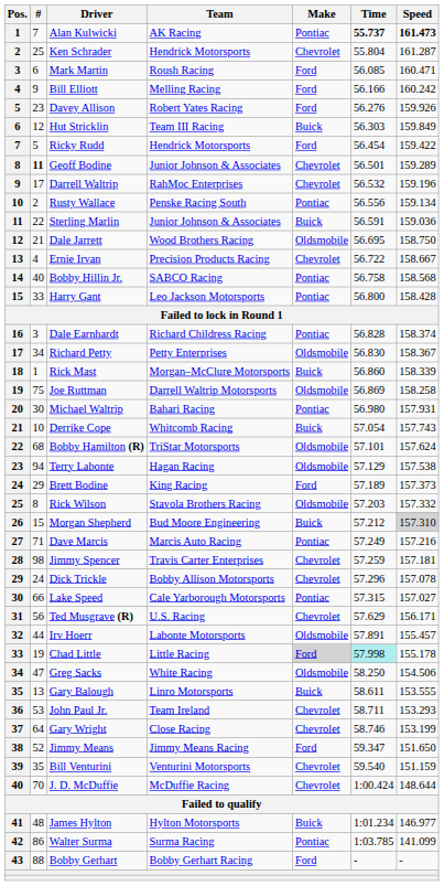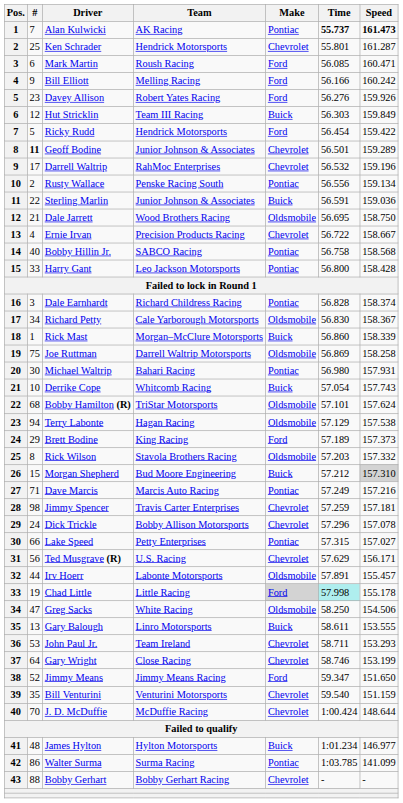 <table class="wikitable" style="font-size:95%">
 <tr>
 <th>Pos.</th>
 <th>#</th>
 <th>Driver</th>
 <th>Team</th>
 <th>Make</th>
 <th>Time</th>
 <th>Speed</th>
 </tr>
 <tr>
 <th>1</th>
 <td>7</td>
 <td><a href='#'>Alan Kulwicki</a></td>
 <td><a href='#'>AK Racing</a></td>
 <td><a href='#'>Pontiac</a></td>
 <td><strong>55.737</strong></td>
 <td><strong>161.473</strong></td>
 </tr>
 <tr>
 <th>2</th>
 <td>25</td>
 <td><a href='#'>Ken Schrader</a></td>
 <td><a href='#'>Hendrick Motorsports</a></td>
 <td><a href='#'>Chevrolet</a></td>
-<td>55.804</td>
+<td>55.801</td>
 <td>161.287</td>
 </tr>
 <tr>
 <th>3</th>
 <td>6</td>
 <td><a href='#'>Mark Martin</a></td>
 <td><a href='#'>Roush Racing</a></td>
 <td><a href='#'>Ford</a></td>
 <td>56.085</td>
 <td>160.471</td>
 </tr>
 <tr>
 <th>4</th>
 <td>9</td>
 <td><a href='#'>Bill Elliott</a></td>
 <td><a href='#'>Melling Racing</a></td>
 <td><a href='#'>Ford</a></td>
 <td>56.166</td>
 <td>160.242</td>
 </tr>
 <tr>
 <th>5</th>
 <td>23</td>
 <td><a href='#'>Davey Allison</a></td>
 <td><a href='#'>Robert Yates Racing</a></td>
 <td><a href='#'>Ford</a></td>
 <td>56.276</td>
 <td>159.926</td>
 </tr>
 <tr>
 <th>6</th>
 <td>12</td>
 <td><a href='#'>Hut Stricklin</a></td>
 <td><a href='#'>Team III Racing</a></td>
 <td><a href='#'>Buick</a></td>
 <td>56.303</td>
 <td>159.849</td>
 </tr>
 <tr>
 <th>7</th>
 <td>5</td>
 <td><a href='#'>Ricky Rudd</a></td>
 <td><a href='#'>Hendrick Motorsports</a></td>
 <td><a href='#'>Ford</a></td>
 <td>56.454</td>
 <td>159.422</td>
 </tr>
 <tr>
 <th>8</th>
 <td><strong>11</strong></td>
 <td><a href='#'>Geoff Bodine</a></td>
 <td><a href='#'>Junior Johnson & Associates</a></td>
 <td><a href='#'>Chevrolet</a></td>
 <td>56.501</td>
 <td>159.289</td>
 </tr>
 <tr>
 <th>9</th>
 <td>17</td>
 <td><a href='#'>Darrell Waltrip</a></td>
 <td><a href='#'>RahMoc Enterprises</a></td>
 <td><a href='#'>Chevrolet</a></td>
 <td>56.532</td>
 <td>159.196</td>
 </tr>
 <tr>
 <th>10</th>
 <td>2</td>
 <td><a href='#'>Rusty Wallace</a></td>
 <td><a href='#'>Penske Racing South</a></td>
 <td><a href='#'>Pontiac</a></td>
 <td>56.556</td>
 <td>159.134</td>
 </tr>
 <tr>
 <th>11</th>
 <td>22</td>
 <td><a href='#'>Sterling Marlin</a></td>
 <td><a href='#'>Junior Johnson & Associates</a></td>
 <td><a href='#'>Buick</a></td>
 <td>56.591</td>
 <td>159.036</td>
 </tr>
 <tr>
 <th>12</th>
 <td>21</td>
 <td><a href='#'>Dale Jarrett</a></td>
 <td><a href='#'>Wood Brothers Racing</a></td>
 <td><a href='#'>Oldsmobile</a></td>
 <td>56.695</td>
 <td>158.750</td>
 </tr>
 <tr>
 <th>13</th>
 <td>4</td>
 <td><a href='#'>Ernie Irvan</a></td>
 <td><a href='#'>Precision Products Racing</a></td>
 <td><a href='#'>Chevrolet</a></td>
 <td>56.722</td>
 <td>158.667</td>
 </tr>
 <tr>
 <th>14</th>
 <td>40</td>
 <td><a href='#'>Bobby Hillin Jr.</a></td>
 <td><a href='#'>SABCO Racing</a></td>
 <td><a href='#'>Pontiac</a></td>
 <td>56.758</td>
 <td>158.568</td>
 </tr>
 <tr>
 <th>15</th>
 <td>33</td>
 <td><a href='#'>Harry Gant</a></td>
 <td><a href='#'>Leo Jackson Motorsports</a></td>
 <td><a href='#'>Pontiac</a></td>
 <td>56.800</td>
 <td>158.428</td>
 </tr>
 <tr>
 <th colspan="7">Failed to lock in Round 1</th>
 </tr>
 <tr>
 <th>16</th>
 <td>3</td>
 <td><a href='#'>Dale Earnhardt</a></td>
 <td><a href='#'>Richard Childress Racing</a></td>
 <td><a href='#'>Pontiac</a></td>
 <td>56.828</td>
 <td>158.374</td>
 </tr>
 <tr>
 <th>17</th>
 <td>34</td>
 <td><a href='#'>Richard Petty</a></td>
-<td><a href='#'>Petty Enterprises</a></td>
+<td><a href='#'>Cale Yarborough Motorsports</a></td>
 <td><a href='#'>Oldsmobile</a></td>
 <td>56.830</td>
 <td>158.367</td>
 </tr>
 <tr>
 <th>18</th>
 <td>1</td>
 <td><a href='#'>Rick Mast</a></td>
 <td><a href='#'>Morgan–McClure Motorsports</a></td>
 <td><a href='#'>Buick</a></td>
 <td>56.860</td>
 <td>158.339</td>
 </tr>
 <tr>
 <th>19</th>
 <td>75</td>
 <td><a href='#'>Joe Ruttman</a></td>
 <td><a href='#'>Darrell Waltrip Motorsports</a></td>
 <td><a href='#'>Oldsmobile</a></td>
 <td>56.869</td>
 <td>158.258</td>
 </tr>
 <tr>
 <th>20</th>
 <td>30</td>
 <td><a href='#'>Michael Waltrip</a></td>
 <td><a href='#'>Bahari Racing</a></td>
 <td><a href='#'>Pontiac</a></td>
 <td>56.980</td>
 <td>157.931</td>
 </tr>
 <tr>
 <th>21</th>
 <td>10</td>
 <td><a href='#'>Derrike Cope</a></td>
 <td><a href='#'>Whitcomb Racing</a></td>
 <td><a href='#'>Buick</a></td>
 <td>57.054</td>
 <td>157.743</td>
 </tr>
 <tr>
 <th>22</th>
 <td>68</td>
 <td><a href='#'>Bobby Hamilton</a> <strong>(R)</strong></td>
 <td><a href='#'>TriStar Motorsports</a></td>
 <td><a href='#'>Oldsmobile</a></td>
 <td>57.101</td>
 <td>157.624</td>
 </tr>
 <tr>
 <th>23</th>
 <td>94</td>
 <td><a href='#'>Terry Labonte</a></td>
 <td><a href='#'>Hagan Racing</a></td>
 <td><a href='#'>Oldsmobile</a></td>
 <td>57.129</td>
 <td>157.538</td>
 </tr>
 <tr>
 <th>24</th>
 <td>29</td>
 <td><a href='#'>Brett Bodine</a></td>
 <td><a href='#'>King Racing</a></td>
 <td><a href='#'>Ford</a></td>
 <td>57.189</td>
 <td>157.373</td>
 </tr>
 <tr>
 <th>25</th>
 <td>8</td>
 <td><a href='#'>Rick Wilson</a></td>
 <td><a href='#'>Stavola Brothers Racing</a></td>
 <td><a href='#'>Oldsmobile</a></td>
 <td>57.203</td>
 <td>157.332</td>
 </tr>
 <tr>
 <th>26</th>
 <td>15</td>
 <td><a href='#'>Morgan Shepherd</a></td>
 <td><a href='#'>Bud Moore Engineering</a></td>
 <td><a href='#'>Buick</a></td>
 <td>57.212</td>
 <td style="background: lightgrey;">157.310</td>
 </tr>
 <tr>
 <th>27</th>
 <td>71</td>
 <td><a href='#'>Dave Marcis</a></td>
 <td><a href='#'>Marcis Auto Racing</a></td>
 <td><a href='#'>Pontiac</a></td>
 <td>57.249</td>
 <td>157.216</td>
 </tr>
 <tr>
 <th>28</th>
 <td>98</td>
 <td><a href='#'>Jimmy Spencer</a></td>
 <td><a href='#'>Travis Carter Enterprises</a></td>
 <td><a href='#'>Chevrolet</a></td>
 <td>57.259</td>
 <td>157.181</td>
 </tr>
 <tr>
 <th>29</th>
 <td>24</td>
 <td><a href='#'>Dick Trickle</a></td>
 <td><a href='#'>Bobby Allison Motorsports</a></td>
 <td><a href='#'>Chevrolet</a></td>
 <td>57.296</td>
 <td>157.078</td>
 </tr>
 <tr>
 <th>30</th>
 <td>66</td>
 <td><a href='#'>Lake Speed</a></td>
-<td><a href='#'>Cale Yarborough Motorsports</a></td>
+<td><a href='#'>Petty Enterprises</a></td>
 <td><a href='#'>Pontiac</a></td>
 <td>57.315</td>
 <td>157.027</td>
 </tr>
 <tr>
 <th>31</th>
 <td>56</td>
 <td><a href='#'>Ted Musgrave</a> <strong>(R)</strong></td>
 <td><a href='#'>U.S. Racing</a></td>
 <td><a href='#'>Chevrolet</a></td>
 <td>57.629</td>
 <td>156.171</td>
 </tr>
 <tr>
 <th>32</th>
 <td>44</td>
 <td><a href='#'>Irv Hoerr</a></td>
 <td><a href='#'>Labonte Motorsports</a></td>
 <td><a href='#'>Oldsmobile</a></td>
 <td>57.891</td>
 <td>155.457</td>
 </tr>
 <tr>
 <th>33</th>
 <td>19</td>
 <td><a href='#'>Chad Little</a></td>
 <td><a href='#'>Little Racing</a></td>
 <td style="background: lightgrey;"><a href='#'>Ford</a></td>
 <td style="background: paleturquoise;">57.998</td>
 <td>155.178</td>
 </tr>
 <tr>
 <th>34</th>
 <td>47</td>
 <td><a href='#'>Greg Sacks</a></td>
 <td><a href='#'>White Racing</a></td>
 <td><a href='#'>Oldsmobile</a></td>
 <td>58.250</td>
 <td>154.506</td>
 </tr>
 <tr>
 <th>35</th>
 <td>13</td>
 <td><a href='#'>Gary Balough</a></td>
 <td><a href='#'>Linro Motorsports</a></td>
 <td><a href='#'>Buick</a></td>
 <td>58.611</td>
 <td>153.555</td>
 </tr>
 <tr>
 <th>36</th>
 <td>53</td>
 <td><a href='#'>John Paul Jr.</a></td>
 <td><a href='#'>Team Ireland</a></td>
 <td><a href='#'>Chevrolet</a></td>
 <td>58.711</td>
 <td>153.293</td>
 </tr>
 <tr>
 <th>37</th>
 <td>64</td>
 <td><a href='#'>Gary Wright</a></td>
 <td><a href='#'>Close Racing</a></td>
 <td><a href='#'>Chevrolet</a></td>
 <td>58.746</td>
 <td>153.199</td>
 </tr>
 <tr>
 <th>38</th>
 <td>52</td>
 <td><a href='#'>Jimmy Means</a></td>
 <td><a href='#'>Jimmy Means Racing</a></td>
 <td><a href='#'>Ford</a></td>
 <td>59.347</td>
 <td>151.650</td>
 </tr>
 <tr>
 <th>39</th>
 <td>35</td>
 <td><a href='#'>Bill Venturini</a></td>
 <td><a href='#'>Venturini Motorsports</a></td>
 <td><a href='#'>Chevrolet</a></td>
 <td>59.540</td>
 <td>151.159</td>
 </tr>
 <tr>
 <th>40</th>
 <td>70</td>
 <td><a href='#'>J. D. McDuffie</a></td>
 <td><a href='#'>McDuffie Racing</a></td>
 <td><a href='#'>Chevrolet</a></td>
 <td>1:00.424</td>
 <td>148.644</td>
 </tr>
 <tr>
 <th colspan="7">Failed to qualify</th>
 </tr>
 <tr>
 <th>41</th>
 <td>48</td>
 <td><a href='#'>James Hylton</a></td>
 <td><a href='#'>Hylton Motorsports</a></td>
 <td><a href='#'>Buick</a></td>
 <td>1:01.234</td>
 <td>146.977</td>
 </tr>
 <tr>
 <th>42</th>
 <td>86</td>
 <td><a href='#'>Walter Surma</a></td>
 <td><a href='#'>Surma Racing</a></td>
 <td><a href='#'>Pontiac</a></td>
 <td>1:03.785</td>
 <td>141.099</td>
 </tr>
 <tr>
 <th>43</th>
 <td>88</td>
 <td><a href='#'>Bobby Gerhart</a></td>
 <td><a href='#'>Bobby Gerhart Racing</a></td>
-<td><a href='#'>Ford</a></td>
+<td><a href='#'>Chevrolet</a></td>
 <td>-</td>
 <td>-</td>
 </tr>
 <tr>
 <th colspan="7"></th>
 </tr>
 <tr>
 <th colspan="7"></th>
 </tr>
 </table>
